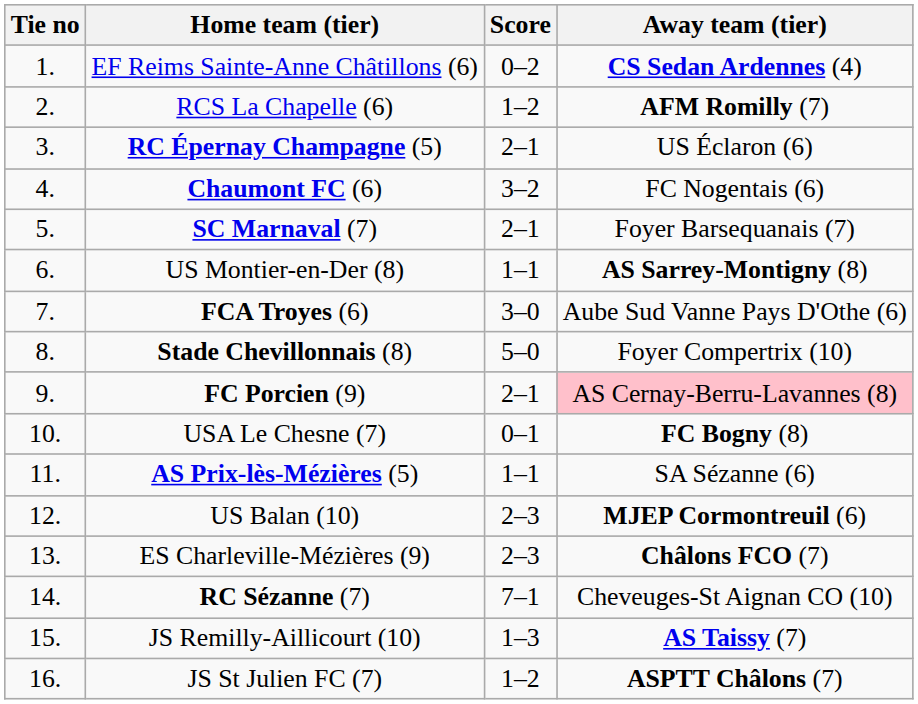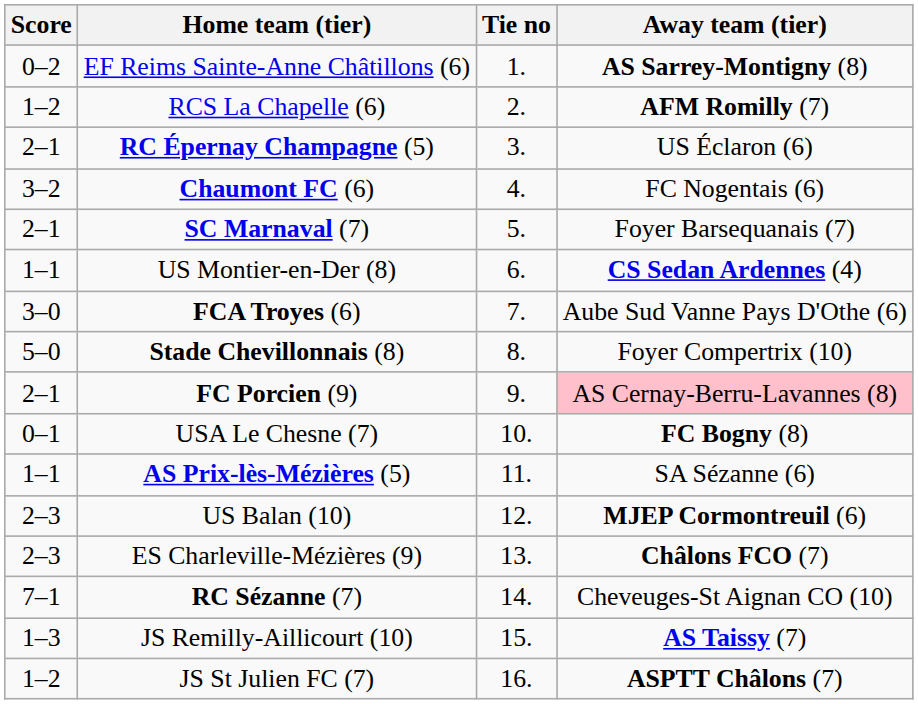 <table class="wikitable" style="text-align: center">
 <tr>
+<th>Score</th>
+<th>Home team (tier)</th>
 <th>Tie no</th>
-<th>Home team (tier)</th>
-<th>Score</th>
 <th>Away team (tier)</th>
 </tr>
 <tr>
+<td>0–2</td>
+<td><a href='#'>EF Reims Sainte-Anne Châtillons</a> (6)</td>
 <td>1.</td>
-<td><a href='#'>EF Reims Sainte-Anne Châtillons</a> (6)</td>
-<td>0–2</td>
+<td><strong>AS Sarrey-Montigny</strong> (8)</td>
+</tr>
+<tr>
+<td>1–2</td>
+<td><a href='#'>RCS La Chapelle</a> (6)</td>
+<td>2.</td>
+<td><strong>AFM Romilly</strong> (7)</td>
+</tr>
+<tr>
+<td>2–1</td>
+<td><strong><a href='#'>RC Épernay Champagne</a></strong> (5)</td>
+<td>3.</td>
+<td>US Éclaron (6)</td>
+</tr>
+<tr>
+<td>3–2</td>
+<td><strong><a href='#'>Chaumont FC</a></strong> (6)</td>
+<td>4.</td>
+<td>FC Nogentais (6)</td>
+</tr>
+<tr>
+<td>2–1</td>
+<td><strong><a href='#'>SC Marnaval</a></strong> (7)</td>
+<td>5.</td>
+<td>Foyer Barsequanais (7)</td>
+</tr>
+<tr>
+<td>1–1 </td>
+<td>US Montier-en-Der (8)</td>
+<td>6.</td>
 <td><strong><a href='#'>CS Sedan Ardennes</a></strong> (4)</td>
 </tr>
 <tr>
-<td>2.</td>
-<td><a href='#'>RCS La Chapelle</a> (6)</td>
-<td>1–2</td>
-<td><strong>AFM Romilly</strong> (7)</td>
-</tr>
-<tr>
-<td>3.</td>
-<td><strong><a href='#'>RC Épernay Champagne</a></strong> (5)</td>
-<td>2–1</td>
-<td>US Éclaron (6)</td>
-</tr>
-<tr>
-<td>4.</td>
-<td><strong><a href='#'>Chaumont FC</a></strong> (6)</td>
-<td>3–2</td>
-<td>FC Nogentais (6)</td>
-</tr>
-<tr>
-<td>5.</td>
-<td><strong><a href='#'>SC Marnaval</a></strong> (7)</td>
-<td>2–1</td>
-<td>Foyer Barsequanais (7)</td>
-</tr>
-<tr>
-<td>6.</td>
-<td>US Montier-en-Der (8)</td>
-<td>1–1 </td>
-<td><strong>AS Sarrey-Montigny</strong> (8)</td>
-</tr>
-<tr>
+<td>3–0</td>
+<td><strong>FCA Troyes</strong> (6)</td>
 <td>7.</td>
-<td><strong>FCA Troyes</strong> (6)</td>
-<td>3–0</td>
 <td>Aube Sud Vanne Pays D'Othe (6)</td>
 </tr>
 <tr>
+<td>5–0</td>
+<td><strong>Stade Chevillonnais</strong> (8)</td>
 <td>8.</td>
-<td><strong>Stade Chevillonnais</strong> (8)</td>
-<td>5–0</td>
 <td>Foyer Compertrix (10)</td>
 </tr>
 <tr>
+<td>2–1</td>
+<td><strong>FC Porcien</strong> (9)</td>
 <td>9.</td>
-<td><strong>FC Porcien</strong> (9)</td>
-<td>2–1</td>
 <td style="background: pink;">AS Cernay-Berru-Lavannes (8)</td>
 </tr>
 <tr>
+<td>0–1</td>
+<td>USA Le Chesne (7)</td>
 <td>10.</td>
-<td>USA Le Chesne (7)</td>
-<td>0–1</td>
 <td><strong>FC Bogny</strong> (8)</td>
 </tr>
 <tr>
+<td>1–1 </td>
+<td><strong><a href='#'>AS Prix-lès-Mézières</a></strong> (5)</td>
 <td>11.</td>
-<td><strong><a href='#'>AS Prix-lès-Mézières</a></strong> (5)</td>
-<td>1–1 </td>
 <td>SA Sézanne (6)</td>
 </tr>
 <tr>
+<td>2–3</td>
+<td>US Balan (10)</td>
 <td>12.</td>
-<td>US Balan (10)</td>
-<td>2–3</td>
 <td><strong>MJEP Cormontreuil</strong> (6)</td>
 </tr>
 <tr>
+<td>2–3 </td>
+<td>ES Charleville-Mézières (9)</td>
 <td>13.</td>
-<td>ES Charleville-Mézières (9)</td>
-<td>2–3 </td>
 <td><strong>Châlons FCO</strong> (7)</td>
 </tr>
 <tr>
+<td>7–1</td>
+<td><strong>RC Sézanne</strong> (7)</td>
 <td>14.</td>
-<td><strong>RC Sézanne</strong> (7)</td>
-<td>7–1</td>
 <td>Cheveuges-St Aignan CO (10)</td>
 </tr>
 <tr>
+<td>1–3</td>
+<td>JS Remilly-Aillicourt (10)</td>
 <td>15.</td>
-<td>JS Remilly-Aillicourt (10)</td>
-<td>1–3</td>
 <td><strong><a href='#'>AS Taissy</a></strong> (7)</td>
 </tr>
 <tr>
+<td>1–2</td>
+<td>JS St Julien FC (7)</td>
 <td>16.</td>
-<td>JS St Julien FC (7)</td>
-<td>1–2</td>
 <td><strong>ASPTT Châlons</strong> (7)</td>
 </tr>
 </table>
